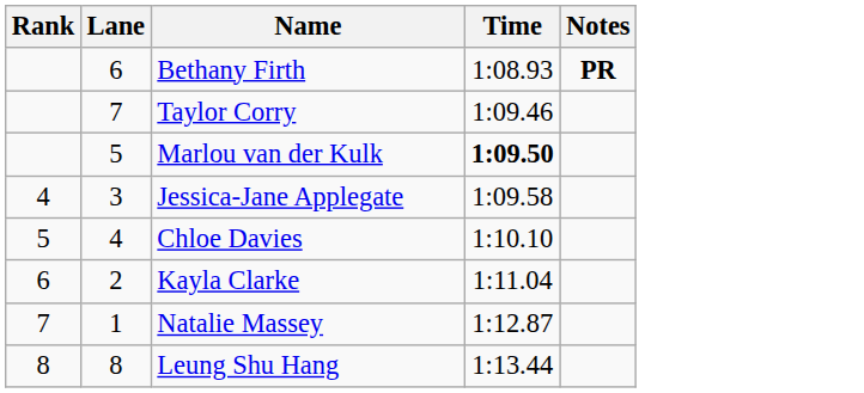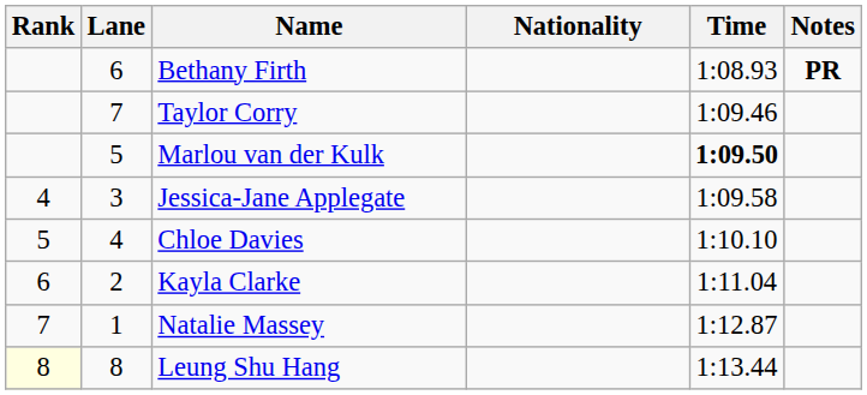 <table class="wikitable sortable" style="text-align:center">
 <tr>
 <th>Rank</th>
 <th>Lane</th>
 <th style="width:180px">Name</th>
+<th style="width:125px">Nationality</th>
 <th>Time</th>
 <th>Notes</th>
 </tr>
 <tr>
 <td></td>
 <td>6</td>
 <td style="text-align:left;"><a href='#'>Bethany Firth</a></td>
+<td style="text-align:left;"></td>
 <td>1:08.93</td>
 <td><strong>PR</strong></td>
 </tr>
 <tr>
 <td></td>
 <td>7</td>
 <td style="text-align:left;"><a href='#'>Taylor Corry</a></td>
+<td style="text-align:left;"></td>
 <td>1:09.46</td>
 <td></td>
 </tr>
 <tr>
 <td></td>
 <td>5</td>
 <td style="text-align:left;"><a href='#'>Marlou van der Kulk</a></td>
+<td style="text-align:left;"></td>
 <td><strong>1:09.50</strong></td>
 <td></td>
 </tr>
 <tr>
 <td>4</td>
 <td>3</td>
 <td style="text-align:left;"><a href='#'>Jessica-Jane Applegate</a></td>
+<td style="text-align:left;"></td>
 <td>1:09.58</td>
 <td></td>
 </tr>
 <tr>
 <td>5</td>
 <td>4</td>
 <td style="text-align:left;"><a href='#'>Chloe Davies</a></td>
+<td style="text-align:left;"></td>
 <td>1:10.10</td>
 <td></td>
 </tr>
 <tr>
 <td>6</td>
 <td>2</td>
 <td style="text-align:left;"><a href='#'>Kayla Clarke</a></td>
+<td style="text-align:left;"></td>
 <td>1:11.04</td>
 <td></td>
 </tr>
 <tr>
 <td>7</td>
 <td>1</td>
 <td style="text-align:left;"><a href='#'>Natalie Massey</a></td>
+<td style="text-align:left;"></td>
 <td>1:12.87</td>
 <td></td>
 </tr>
 <tr>
-<td>8</td>
+<td style="background: lightyellow;">8</td>
 <td>8</td>
 <td style="text-align:left;"><a href='#'>Leung Shu Hang</a></td>
+<td style="text-align:left;"></td>
 <td>1:13.44</td>
 <td></td>
 </tr>
 </table>
